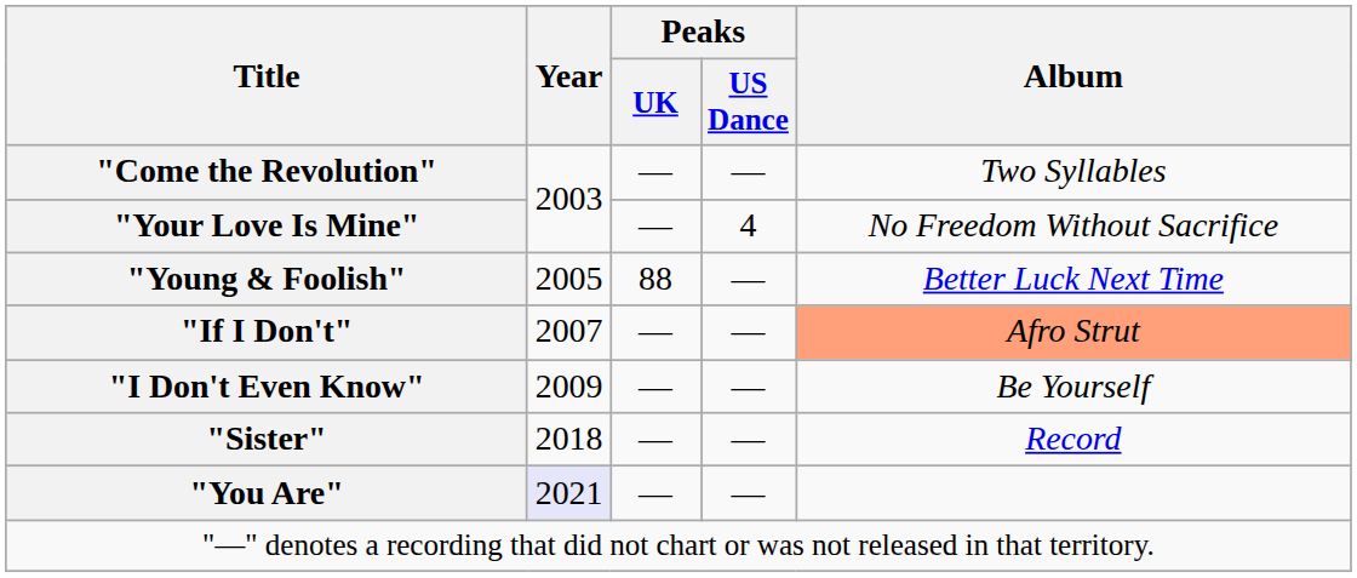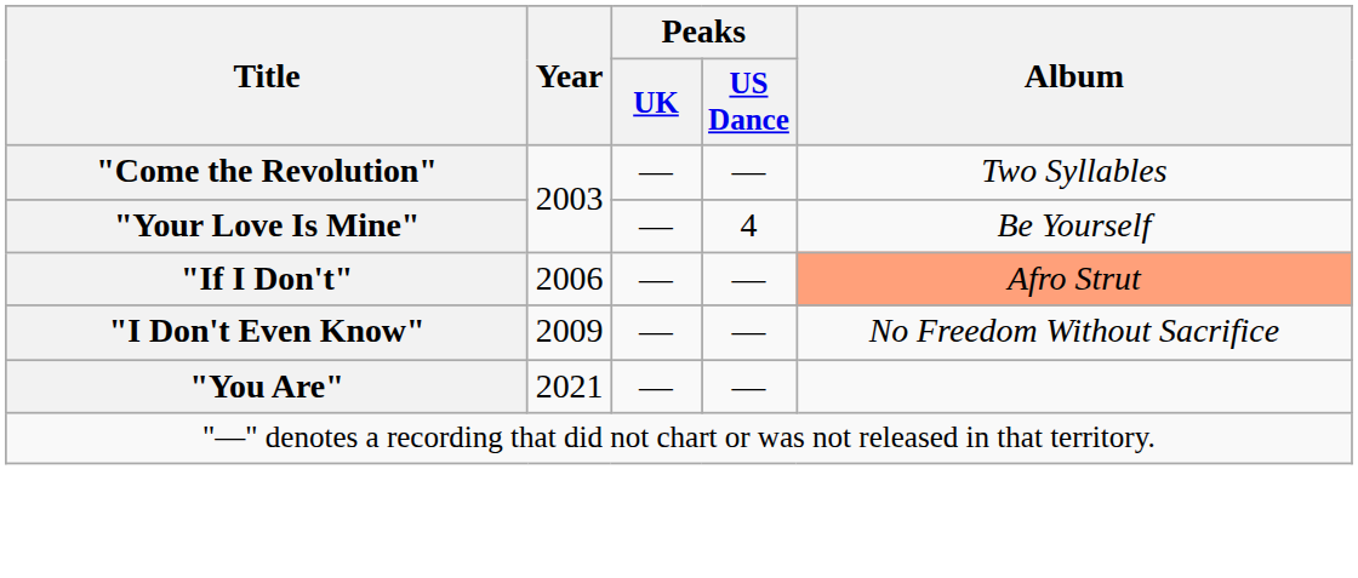 <table class="wikitable plainrowheaders" style="text-align:center;">
 <tr>
 <th scope="col" rowspan="2" style="width:15em;">Title</th>
 <th scope="col" rowspan="2" style="width:1em;">Year</th>
 <th scope="col" colspan="2">Peaks</th>
 <th scope="col" rowspan="2" style="width:16em;">Album</th>
 </tr>
 <tr>
 <th scope="col" style="width:2.5em;font-size:90%;"><a href='#'>UK</a><br></th>
 <th scope="col" style="width:2.5em;font-size:90%;"><a href='#'>US<br>Dance</a><br></th>
 </tr>
 <tr>
 <th scope="row">"Come the Revolution"<br></th>
 <td rowspan="2">2003</td>
 <td>—</td>
 <td>—</td>
 <td><em>Two Syllables</em></td>
 </tr>
 <tr>
 <th scope="row">"Your Love Is Mine"<br></th>
 <td>—</td>
 <td>4</td>
-<td><em>No Freedom Without Sacrifice</em></td>
-</tr>
-<tr>
-<th scope="row">"Young & Foolish"<br></th>
-<td>2005</td>
-<td>88</td>
-<td>—</td>
-<td><em><a href='#'>Better Luck Next Time</a></em></td>
+<td><em>Be Yourself</em></td>
 </tr>
 <tr>
 <th scope="row">"If I Don't"<br></th>
-<td>2007</td>
+<td>2006</td>
 <td>—</td>
 <td>—</td>
 <td style="background: lightsalmon;"><em>Afro Strut</em></td>
 </tr>
 <tr>
 <th scope="row">"I Don't Even Know"<br></th>
 <td>2009</td>
 <td>—</td>
 <td>—</td>
-<td><em>Be Yourself</em></td>
-</tr>
-<tr>
-<th scope="row">"Sister"<br></th>
-<td>2018</td>
-<td>—</td>
-<td>—</td>
-<td><em><a href='#'>Record</a></em></td>
+<td><em>No Freedom Without Sacrifice</em></td>
 </tr>
 <tr>
 <th scope="row">"You Are"<br></th>
-<td style="background: lavender;">2021</td>
+<td>2021</td>
 <td>—</td>
 <td>—</td>
 <td></td>
 </tr>
 <tr>
 <td colspan="5" style="font-size:90%">"—" denotes a recording that did not chart or was not released in that territory.</td>
 </tr>
 </table>
